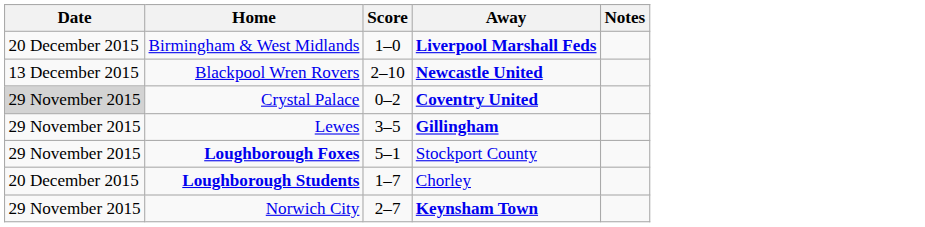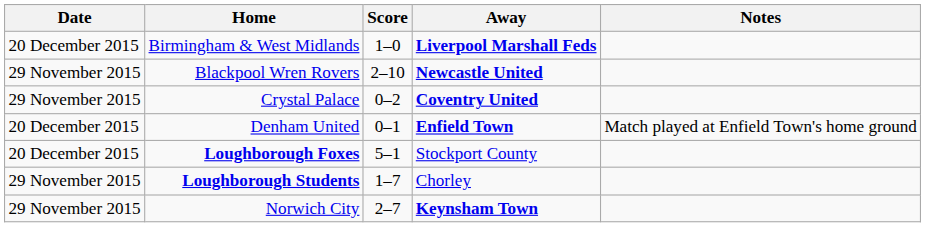 <table class=wikitable>
 <tr>
 <th>Date</th>
 <th>Home</th>
 <th>Score</th>
 <th>Away</th>
 <th>Notes</th>
 </tr>
 <tr>
 <td>20 December 2015</td>
 <td style="text-align:right;"><a href='#'>Birmingham & West Midlands</a></td>
 <td style="text-align:center;">1–0</td>
 <td><strong><a href='#'>Liverpool Marshall Feds</a></strong></td>
 <td></td>
 </tr>
 <tr>
-<td>13 December 2015</td>
+<td>29 November 2015</td>
 <td style="text-align:right;"><a href='#'>Blackpool Wren Rovers</a></td>
 <td style="text-align:center;">2–10</td>
 <td><strong><a href='#'>Newcastle United</a></strong></td>
 <td></td>
 </tr>
 <tr>
-<td style="background: lightgrey;">29 November 2015</td>
+<td>29 November 2015</td>
 <td style="text-align:right;"><a href='#'>Crystal Palace</a></td>
 <td style="text-align:center;">0–2</td>
 <td><strong><a href='#'>Coventry United</a></strong></td>
 <td></td>
 </tr>
 <tr>
-<td>29 November 2015</td>
-<td style="text-align:right;"><a href='#'>Lewes</a></td>
-<td style="text-align:center;">3–5</td>
-<td><strong><a href='#'>Gillingham</a></strong></td>
-<td></td>
+<td>20 December 2015</td>
+<td style="text-align:right;"><a href='#'>Denham United</a></td>
+<td style="text-align:center;">0–1</td>
+<td><strong><a href='#'>Enfield Town</a></strong></td>
+<td>Match played at Enfield Town's home ground</td>
 </tr>
 <tr>
-<td>29 November 2015</td>
+<td>20 December 2015</td>
 <td style="text-align:right;"><strong><a href='#'>Loughborough Foxes</a></strong></td>
 <td style="text-align:center;">5–1</td>
 <td><a href='#'>Stockport County</a></td>
 <td></td>
 </tr>
 <tr>
-<td>20 December 2015</td>
+<td>29 November 2015</td>
 <td style="text-align:right;"><strong><a href='#'>Loughborough Students</a></strong></td>
 <td style="text-align:center;">1–7</td>
 <td><a href='#'>Chorley</a></td>
 <td></td>
 </tr>
 <tr>
 <td>29 November 2015</td>
 <td style="text-align:right;"><a href='#'>Norwich City</a></td>
 <td style="text-align:center;">2–7</td>
 <td><strong><a href='#'>Keynsham Town</a></strong></td>
 <td></td>
 </tr>
 </table>
